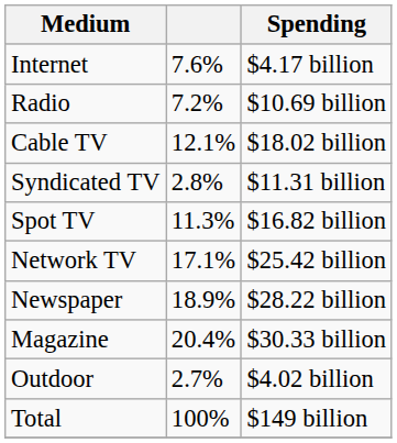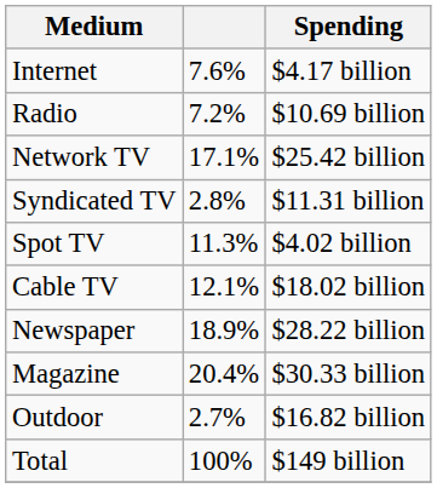 <table class="wikitable">
 <tr>
 <th>Medium</th>
 <th></th>
 <th>Spending</th>
 </tr>
 <tr>
 <td>Internet</td>
 <td>7.6%</td>
 <td>$4.17 billion</td>
 </tr>
 <tr>
 <td>Radio</td>
 <td>7.2%</td>
 <td>$10.69 billion</td>
 </tr>
 <tr>
-<td>Cable TV</td>
-<td>12.1%</td>
-<td>$18.02 billion</td>
+<td>Network TV</td>
+<td>17.1%</td>
+<td>$25.42 billion</td>
 </tr>
 <tr>
 <td>Syndicated TV</td>
 <td>2.8%</td>
 <td>$11.31 billion</td>
 </tr>
 <tr>
 <td>Spot TV</td>
 <td>11.3%</td>
-<td>$16.82 billion</td>
+<td>$4.02 billion</td>
 </tr>
 <tr>
-<td>Network TV</td>
-<td>17.1%</td>
-<td>$25.42 billion</td>
+<td>Cable TV</td>
+<td>12.1%</td>
+<td>$18.02 billion</td>
 </tr>
 <tr>
 <td>Newspaper</td>
 <td>18.9%</td>
 <td>$28.22 billion</td>
 </tr>
 <tr>
 <td>Magazine</td>
 <td>20.4%</td>
 <td>$30.33 billion</td>
 </tr>
 <tr>
 <td>Outdoor</td>
 <td>2.7%</td>
-<td>$4.02 billion</td>
+<td>$16.82 billion</td>
 </tr>
 <tr>
 <td>Total</td>
 <td>100%</td>
 <td>$149 billion</td>
 </tr>
 <tr>
 </tr>
 </table>
